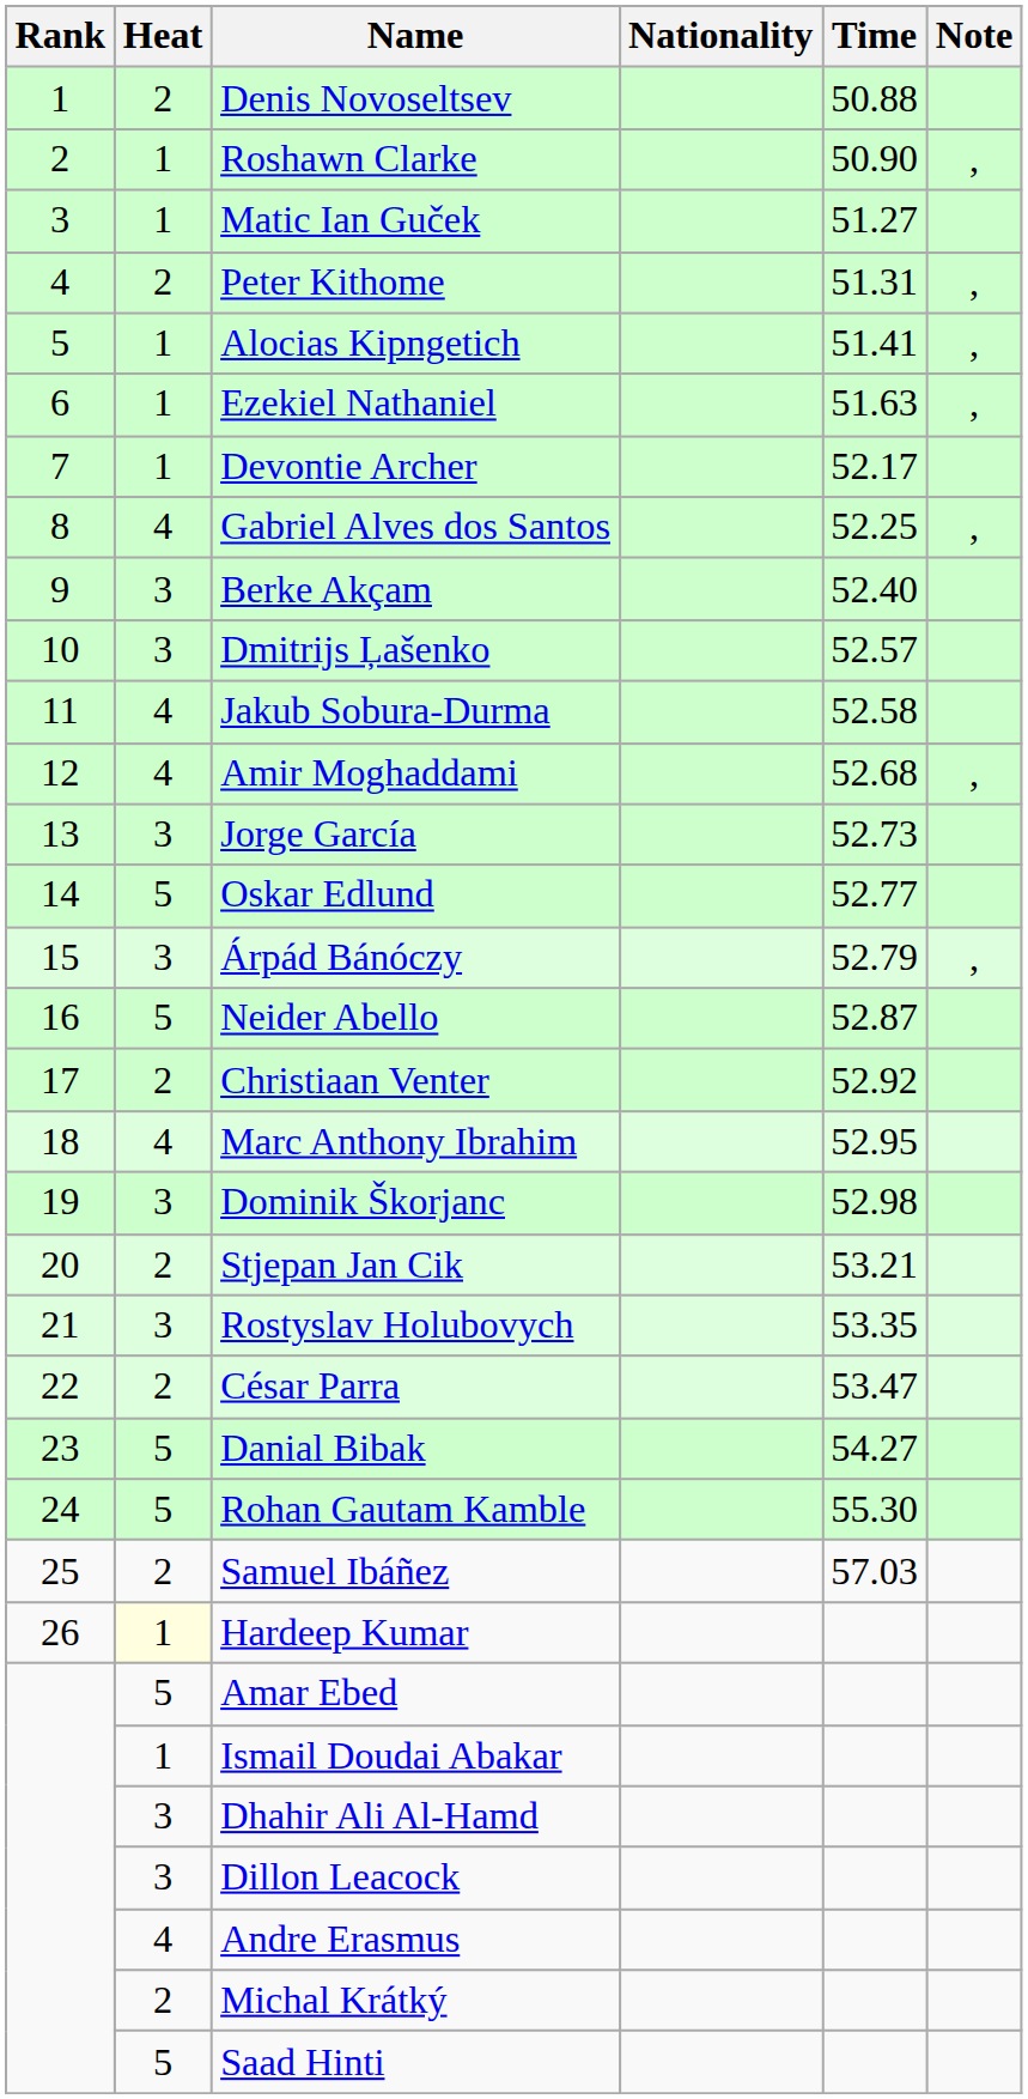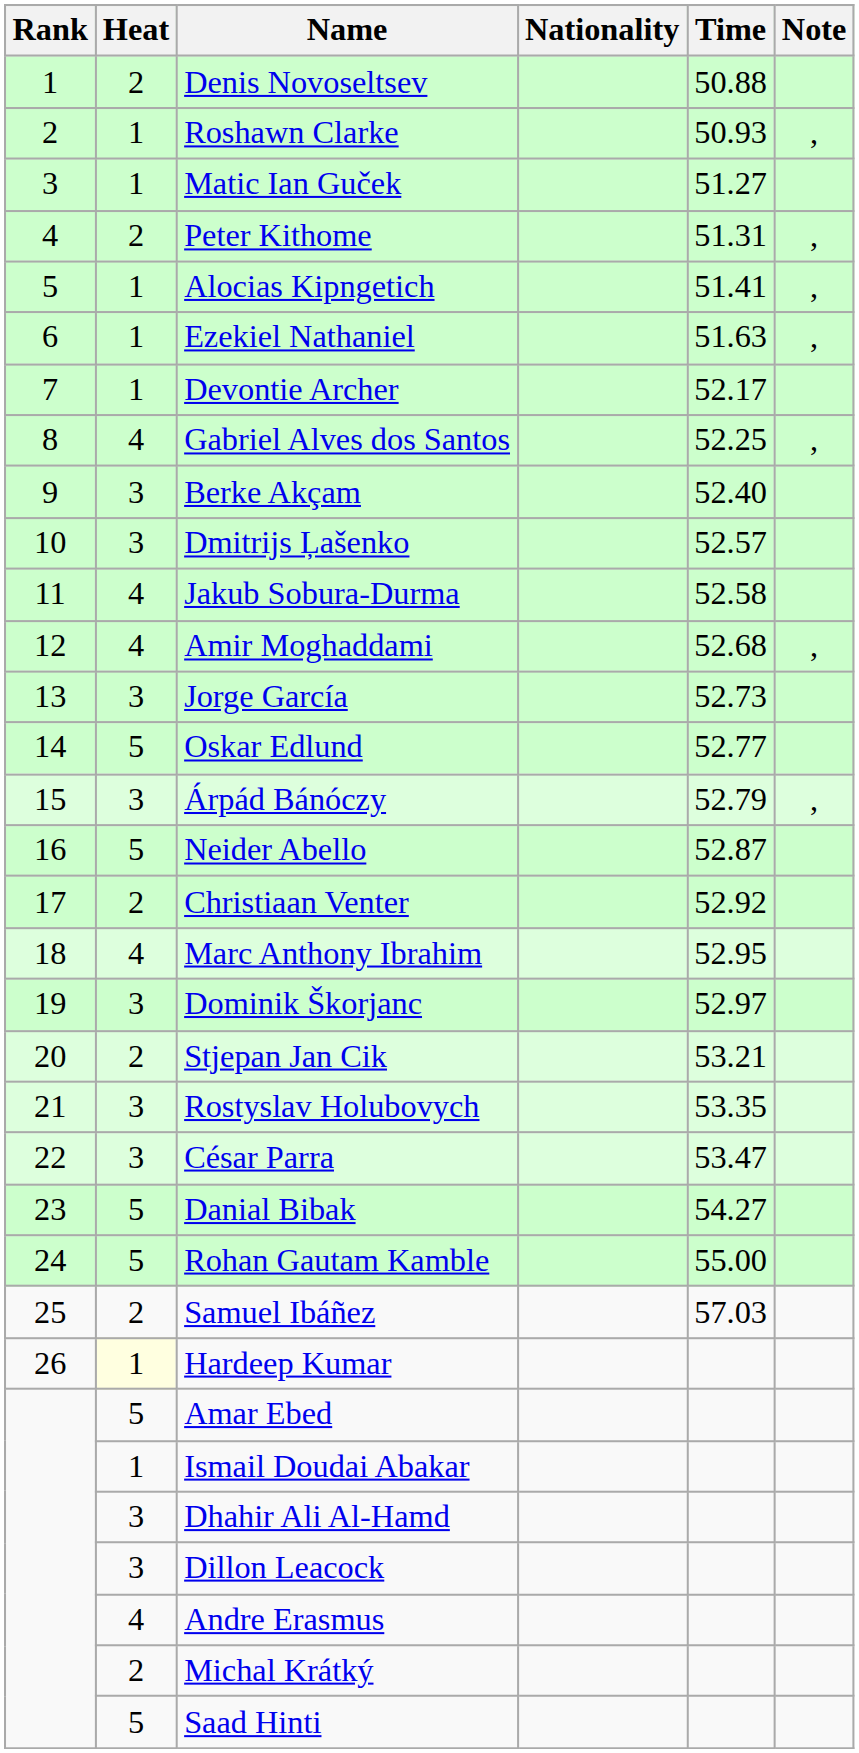 <table class="wikitable sortable" style="text-align:center">
 <tr bgcolor=ccffcc>
 <th>Rank</th>
 <th>Heat</th>
 <th>Name</th>
 <th>Nationality</th>
 <th>Time</th>
 <th>Note</th>
 </tr>
 <tr bgcolor=ccffcc>
 <td>1</td>
 <td>2</td>
 <td align=left><a href='#'>Denis Novoseltsev</a></td>
 <td align=left></td>
 <td>50.88</td>
 <td></td>
 </tr>
 <tr bgcolor=ccffcc>
 <td>2</td>
 <td>1</td>
 <td align=left><a href='#'>Roshawn Clarke</a></td>
 <td align=left></td>
-<td>50.90</td>
+<td>50.93</td>
 <td>, </td>
 </tr>
 <tr bgcolor=ccffcc>
 <td>3</td>
 <td>1</td>
 <td align=left><a href='#'>Matic Ian Guček</a></td>
 <td align=left></td>
 <td>51.27</td>
 <td></td>
 </tr>
 <tr bgcolor=ccffcc>
 <td>4</td>
 <td>2</td>
 <td align=left><a href='#'>Peter Kithome</a></td>
 <td align=left></td>
 <td>51.31</td>
 <td>, </td>
 </tr>
 <tr bgcolor=ccffcc>
 <td>5</td>
 <td>1</td>
 <td align=left><a href='#'>Alocias Kipngetich</a></td>
 <td align=left></td>
 <td>51.41</td>
 <td>, </td>
 </tr>
 <tr bgcolor=ccffcc>
 <td>6</td>
 <td>1</td>
 <td align=left><a href='#'>Ezekiel Nathaniel</a></td>
 <td align=left></td>
 <td>51.63</td>
 <td>, </td>
 </tr>
 <tr bgcolor=ccffcc>
 <td>7</td>
 <td>1</td>
 <td align=left><a href='#'>Devontie Archer</a></td>
 <td align=left></td>
 <td>52.17</td>
 <td></td>
 </tr>
 <tr bgcolor=ccffcc>
 <td>8</td>
 <td>4</td>
 <td align=left><a href='#'>Gabriel Alves dos Santos</a></td>
 <td align=left></td>
 <td>52.25</td>
 <td>, </td>
 </tr>
 <tr bgcolor=ccffcc>
 <td>9</td>
 <td>3</td>
 <td align=left><a href='#'>Berke Akçam</a></td>
 <td align=left></td>
 <td>52.40</td>
 <td></td>
 </tr>
 <tr bgcolor=ccffcc>
 <td>10</td>
 <td>3</td>
 <td align=left><a href='#'>Dmitrijs Ļašenko</a></td>
 <td align=left></td>
 <td>52.57</td>
 <td></td>
 </tr>
 <tr bgcolor=ccffcc>
 <td>11</td>
 <td>4</td>
 <td align=left><a href='#'>Jakub Sobura-Durma</a></td>
 <td align=left></td>
 <td>52.58</td>
 <td></td>
 </tr>
 <tr bgcolor=ccffcc>
 <td>12</td>
 <td>4</td>
 <td align=left><a href='#'>Amir Moghaddami</a></td>
 <td align=left></td>
 <td>52.68</td>
 <td>, </td>
 </tr>
 <tr bgcolor=ccffcc>
 <td>13</td>
 <td>3</td>
 <td align=left><a href='#'>Jorge García</a></td>
 <td align=left></td>
 <td>52.73</td>
 <td></td>
 </tr>
 <tr bgcolor=ccffcc>
 <td>14</td>
 <td>5</td>
 <td align=left><a href='#'>Oskar Edlund</a></td>
 <td align=left></td>
 <td>52.77</td>
 <td></td>
 </tr>
 <tr bgcolor=ddffdd>
 <td>15</td>
 <td>3</td>
 <td align=left><a href='#'>Árpád Bánóczy</a></td>
 <td align=left></td>
 <td>52.79</td>
 <td>, </td>
 </tr>
 <tr bgcolor=ccffcc>
 <td>16</td>
 <td>5</td>
 <td align=left><a href='#'>Neider Abello</a></td>
 <td align=left></td>
 <td>52.87</td>
 <td></td>
 </tr>
 <tr bgcolor=ccffcc>
 <td>17</td>
 <td>2</td>
 <td align=left><a href='#'>Christiaan Venter</a></td>
 <td align=left></td>
 <td>52.92</td>
 <td></td>
 </tr>
 <tr bgcolor=ddffdd>
 <td>18</td>
 <td>4</td>
 <td align=left><a href='#'>Marc Anthony Ibrahim</a></td>
 <td align=left></td>
 <td>52.95</td>
 <td></td>
 </tr>
 <tr bgcolor=ccffcc>
 <td>19</td>
 <td>3</td>
 <td align=left><a href='#'>Dominik Škorjanc</a></td>
 <td align=left></td>
-<td>52.98</td>
+<td>52.97</td>
 <td></td>
 </tr>
 <tr bgcolor=ddffdd>
 <td>20</td>
 <td>2</td>
 <td align=left><a href='#'>Stjepan Jan Cik</a></td>
 <td align=left></td>
 <td>53.21</td>
 <td></td>
 </tr>
 <tr bgcolor=ddffdd>
 <td>21</td>
 <td>3</td>
 <td align=left><a href='#'>Rostyslav Holubovych</a></td>
 <td align=left></td>
 <td>53.35</td>
 <td></td>
 </tr>
 <tr bgcolor=ddffdd>
 <td>22</td>
-<td>2</td>
+<td>3</td>
 <td align=left><a href='#'>César Parra</a></td>
 <td align=left></td>
 <td>53.47</td>
 <td></td>
 </tr>
 <tr bgcolor=ccffcc>
 <td>23</td>
 <td>5</td>
 <td align=left><a href='#'>Danial Bibak</a></td>
 <td align=left></td>
 <td>54.27</td>
 <td></td>
 </tr>
 <tr bgcolor=ccffcc>
 <td>24</td>
 <td>5</td>
 <td align=left><a href='#'>Rohan Gautam Kamble</a></td>
 <td align=left></td>
-<td>55.30</td>
+<td>55.00</td>
 <td></td>
 </tr>
 <tr>
 <td>25</td>
 <td>2</td>
 <td align=left><a href='#'>Samuel Ibáñez</a></td>
 <td align=left></td>
 <td>57.03</td>
 <td></td>
 </tr>
 <tr>
 <td>26</td>
 <td style="background: lightyellow;">1</td>
 <td align=left><a href='#'>Hardeep Kumar</a></td>
 <td align=left></td>
 <td></td>
 <td></td>
 </tr>
 <tr>
 <td rowspan=7></td>
 <td>5</td>
 <td align=left><a href='#'>Amar Ebed</a></td>
 <td align=left></td>
 <td></td>
 <td></td>
 </tr>
 <tr>
 <td>1</td>
 <td align=left><a href='#'>Ismail Doudai Abakar</a></td>
 <td align=left></td>
 <td></td>
 <td></td>
 </tr>
 <tr>
 <td>3</td>
 <td align=left><a href='#'>Dhahir Ali Al-Hamd</a></td>
 <td align=left></td>
 <td></td>
 <td></td>
 </tr>
 <tr>
 <td>3</td>
 <td align=left><a href='#'>Dillon Leacock</a></td>
 <td align=left></td>
 <td></td>
 <td></td>
 </tr>
 <tr>
 <td>4</td>
 <td align=left><a href='#'>Andre Erasmus</a></td>
 <td align=left></td>
 <td></td>
 <td></td>
 </tr>
 <tr>
 <td>2</td>
 <td align=left><a href='#'>Michal Krátký</a></td>
 <td align=left></td>
 <td></td>
 <td></td>
 </tr>
 <tr>
 <td>5</td>
 <td align=left><a href='#'>Saad Hinti</a></td>
 <td align=left></td>
 <td></td>
 <td></td>
 </tr>
 </table>
